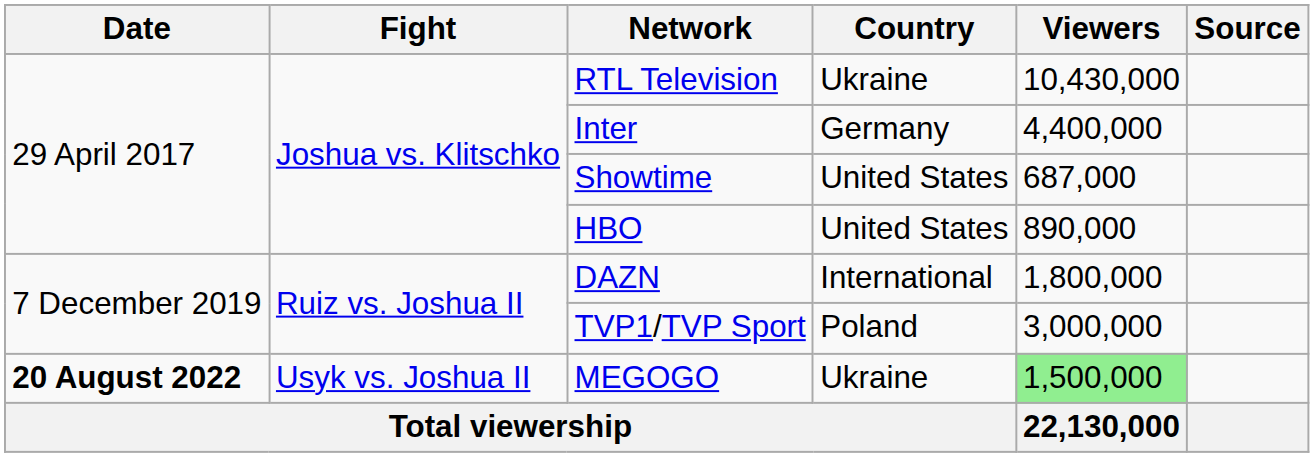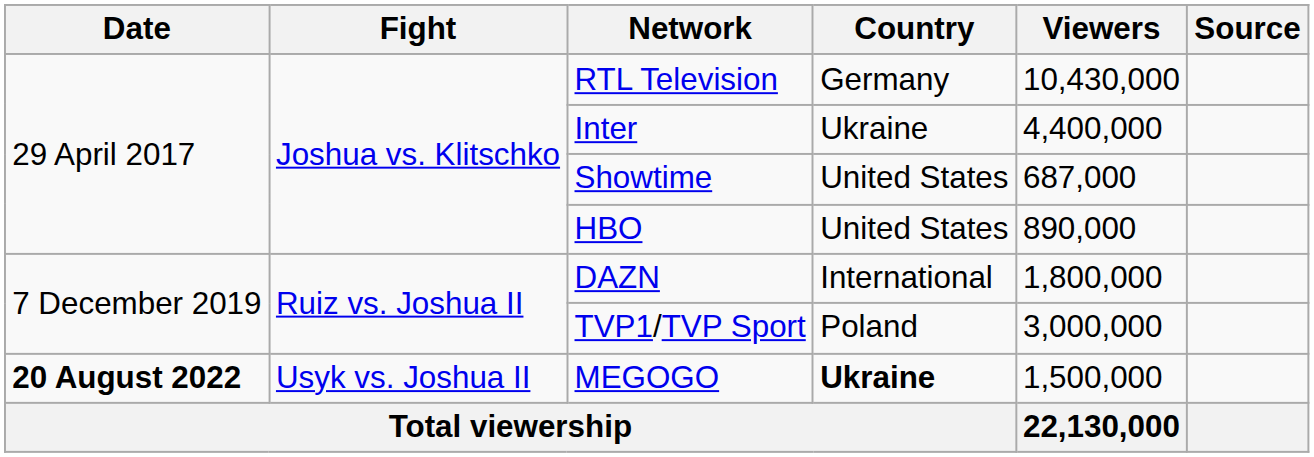 <table class="wikitable sortable">
 <tr>
 <th>Date</th>
 <th>Fight</th>
 <th>Network</th>
 <th>Country</th>
 <th>Viewers</th>
 <th class="unsortable">Source</th>
 </tr>
 <tr>
 <td rowspan="4">29 April 2017</td>
 <td rowspan="4"><a href='#'>Joshua vs. Klitschko</a></td>
 <td><a href='#'>RTL Television</a></td>
-<td>Ukraine</td>
+<td>Germany</td>
 <td>10,430,000</td>
 <td></td>
 </tr>
 <tr>
 <td><a href='#'>Inter</a></td>
-<td>Germany</td>
+<td>Ukraine</td>
 <td>4,400,000</td>
 <td></td>
 </tr>
 <tr>
 <td><a href='#'>Showtime</a></td>
 <td>United States</td>
 <td>687,000</td>
 <td></td>
 </tr>
 <tr>
 <td><a href='#'>HBO</a></td>
 <td>United States</td>
 <td>890,000</td>
 <td></td>
 </tr>
 <tr>
 <td rowspan="2">7 December 2019</td>
 <td rowspan="2"><a href='#'>Ruiz vs. Joshua II</a></td>
 <td><a href='#'>DAZN</a></td>
 <td>International</td>
 <td>1,800,000</td>
 <td></td>
 </tr>
 <tr>
 <td><a href='#'>TVP1</a>/<a href='#'>TVP Sport</a></td>
 <td>Poland</td>
 <td>3,000,000</td>
 <td></td>
 </tr>
 <tr>
 <td><strong>20 August 2022</strong></td>
 <td><a href='#'>Usyk vs. Joshua II</a></td>
 <td><a href='#'>MEGOGO</a></td>
-<td>Ukraine</td>
-<td style="background: lightgreen;">1,500,000</td>
+<td><strong>Ukraine</strong></td>
+<td>1,500,000</td>
 <td></td>
 </tr>
 <tr>
 <th colspan="4">Total viewership</th>
 <th>22,130,000</th>
 <th></th>
 </tr>
 </table>
